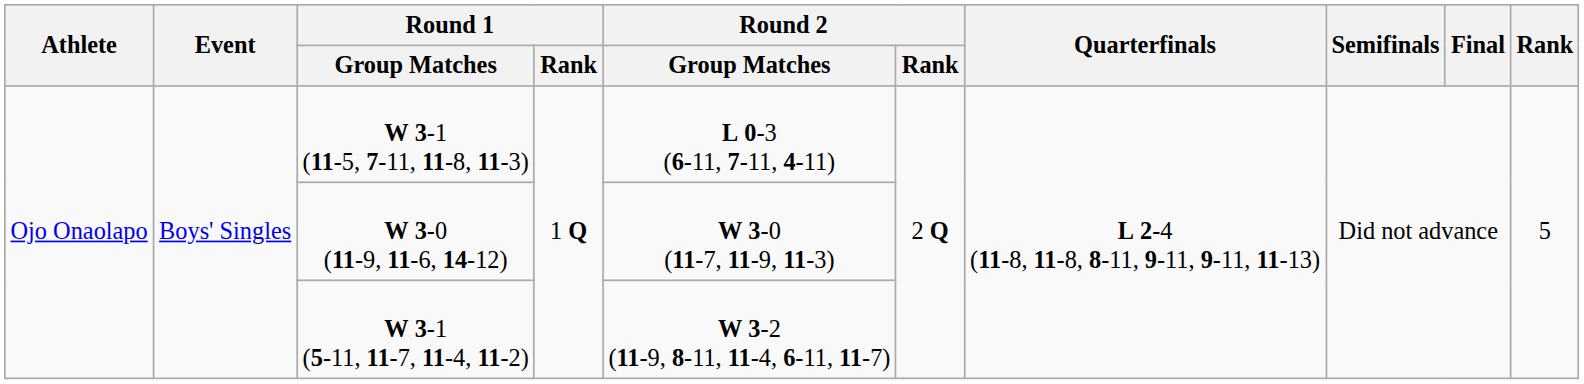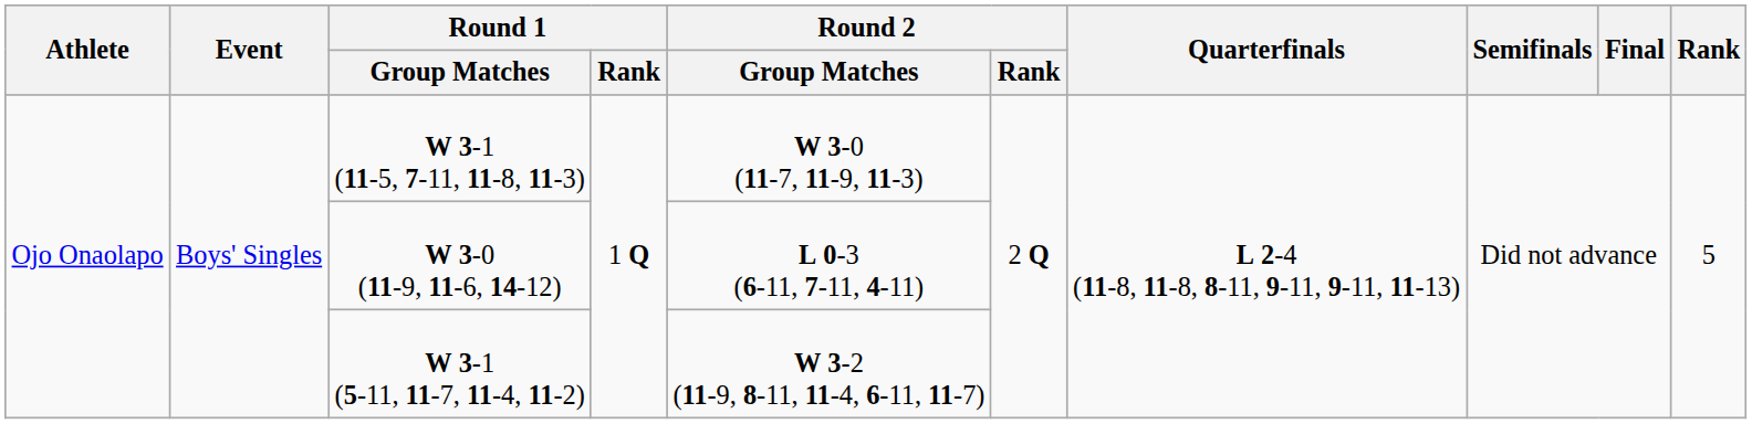 <table class="wikitable" border="1" style="font-size:90%">
 <tr>
 <th rowspan=2>Athlete</th>
 <th rowspan=2>Event</th>
 <th colspan=2>Round 1</th>
 <th colspan=2>Round 2</th>
 <th rowspan=2>Quarterfinals</th>
 <th rowspan=2>Semifinals</th>
 <th rowspan=2>Final</th>
 <th rowspan=2>Rank</th>
 </tr>
 <tr>
 <th>Group Matches</th>
 <th>Rank</th>
 <th>Group Matches</th>
 <th>Rank</th>
 </tr>
 <tr>
 <td rowspan=3><a href='#'>Ojo Onaolapo</a></td>
 <td rowspan=3><a href='#'>Boys' Singles</a></td>
 <td align=center> <br> <strong>W</strong> <strong>3</strong>-1 <br> (<strong>11</strong>-5, <strong>7</strong>-11, <strong>11</strong>-8, <strong>11</strong>-3)</td>
 <td rowspan=3 align=center>1 <strong>Q</strong></td>
-<td align=center> <br> <strong>L</strong> <strong>0</strong>-3 <br> (<strong>6</strong>-11, <strong>7</strong>-11, <strong>4</strong>-11)</td>
+<td align=center> <br> <strong>W</strong> <strong>3</strong>-0 <br> (<strong>11</strong>-7, <strong>11</strong>-9, <strong>11</strong>-3)</td>
 <td rowspan=3 align=center>2 <strong>Q</strong></td>
 <td align=center rowspan=3> <br> <strong>L</strong> <strong>2</strong>-4 <br> (<strong>11</strong>-8, <strong>11</strong>-8, <strong>8</strong>-11, <strong>9</strong>-11, <strong>9</strong>-11, <strong>11</strong>-13)</td>
 <td rowspan=3 colspan=2 align=center>Did not advance</td>
 <td rowspan=3 align=center>5</td>
 </tr>
 <tr>
 <td align=center> <br> <strong>W</strong> <strong>3</strong>-0 <br> (<strong>11</strong>-9, <strong>11</strong>-6, <strong>14</strong>-12)</td>
-<td align=center> <br> <strong>W</strong> <strong>3</strong>-0 <br> (<strong>11</strong>-7, <strong>11</strong>-9, <strong>11</strong>-3)</td>
+<td align=center> <br> <strong>L</strong> <strong>0</strong>-3 <br> (<strong>6</strong>-11, <strong>7</strong>-11, <strong>4</strong>-11)</td>
 </tr>
 <tr>
 <td align=center> <br> <strong>W</strong> <strong>3</strong>-1 <br> (<strong>5</strong>-11, <strong>11</strong>-7, <strong>11</strong>-4, <strong>11</strong>-2)</td>
 <td align=center> <br> <strong>W</strong> <strong>3</strong>-2 <br> (<strong>11</strong>-9, <strong>8</strong>-11, <strong>11</strong>-4, <strong>6</strong>-11, <strong>11</strong>-7)</td>
 </tr>
 </table>
